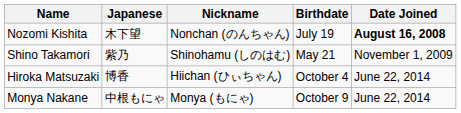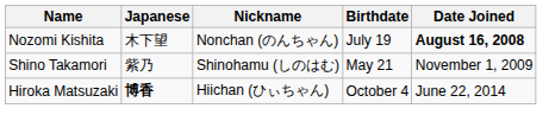 <table class="wikitable sortable">
 <tr>
 <th>Name</th>
 <th>Japanese</th>
 <th>Nickname</th>
 <th>Birthdate</th>
 <th>Date Joined</th>
 </tr>
 <tr>
 <td>Nozomi Kishita</td>
 <td>木下望</td>
 <td>Nonchan (のんちゃん)</td>
 <td>July 19</td>
 <td><strong>August 16, 2008</strong></td>
 </tr>
 <tr>
 <td>Shino Takamori</td>
 <td>紫乃</td>
 <td>Shinohamu (しのはむ)</td>
 <td>May 21</td>
 <td>November 1, 2009</td>
 </tr>
 <tr>
 <td>Hiroka Matsuzaki</td>
-<td>博香</td>
+<td><strong>博香</strong></td>
 <td>Hiichan (ひぃちゃん)</td>
 <td>October 4</td>
 <td>June 22, 2014</td>
 </tr>
-<tr>
-<td>Monya Nakane</td>
-<td>中根もにゃ</td>
-<td>Monya (もにゃ)</td>
-<td>October 9</td>
-<td>June 22, 2014</td>
-</tr>
 </table>
